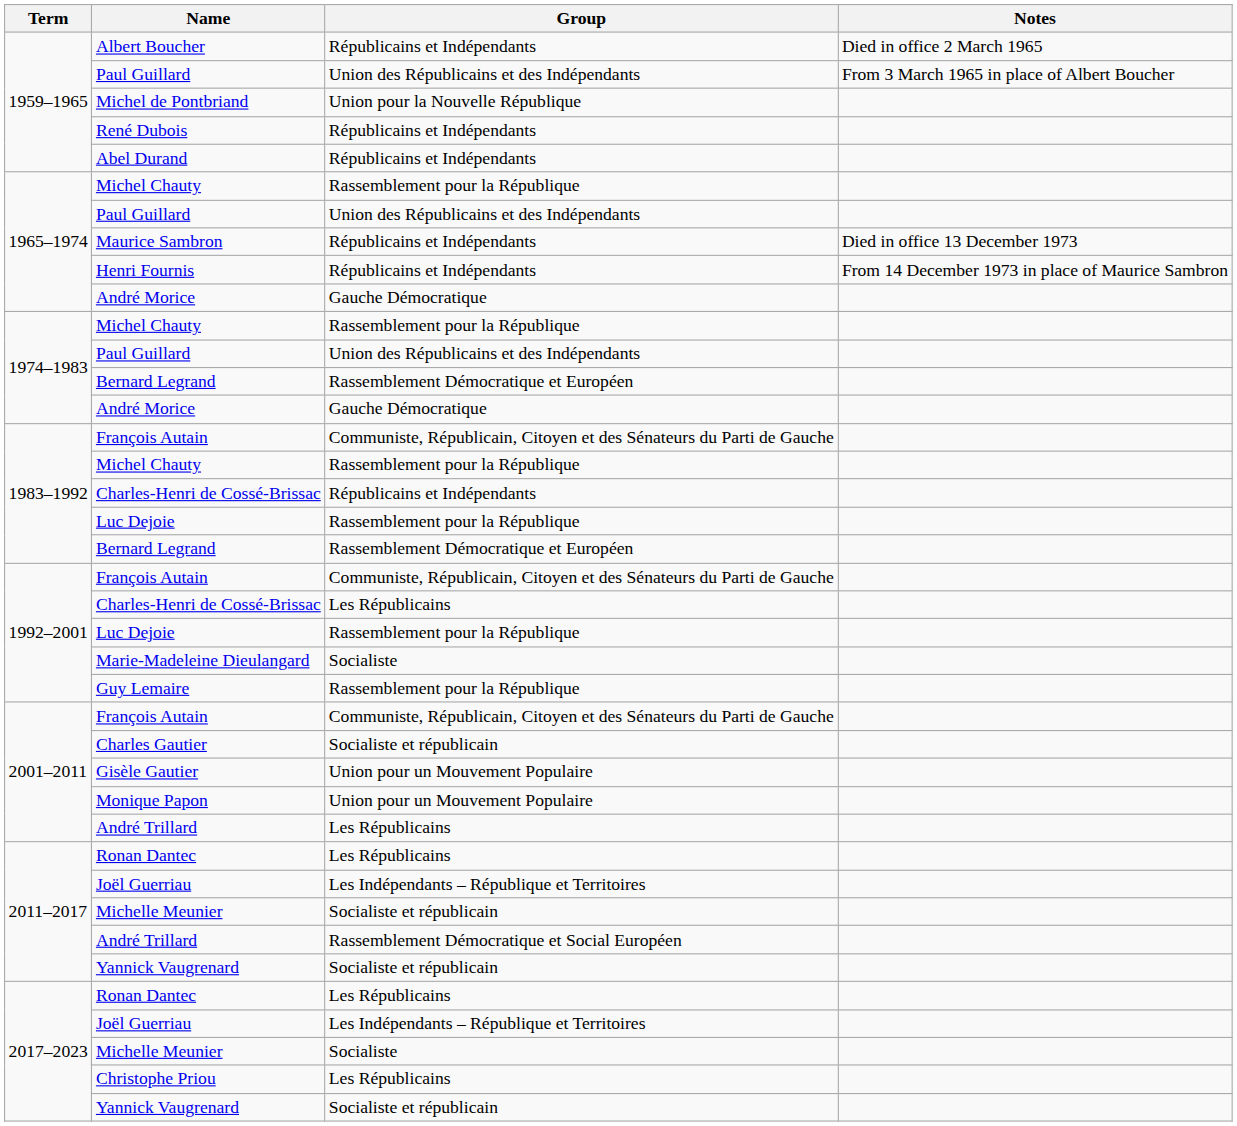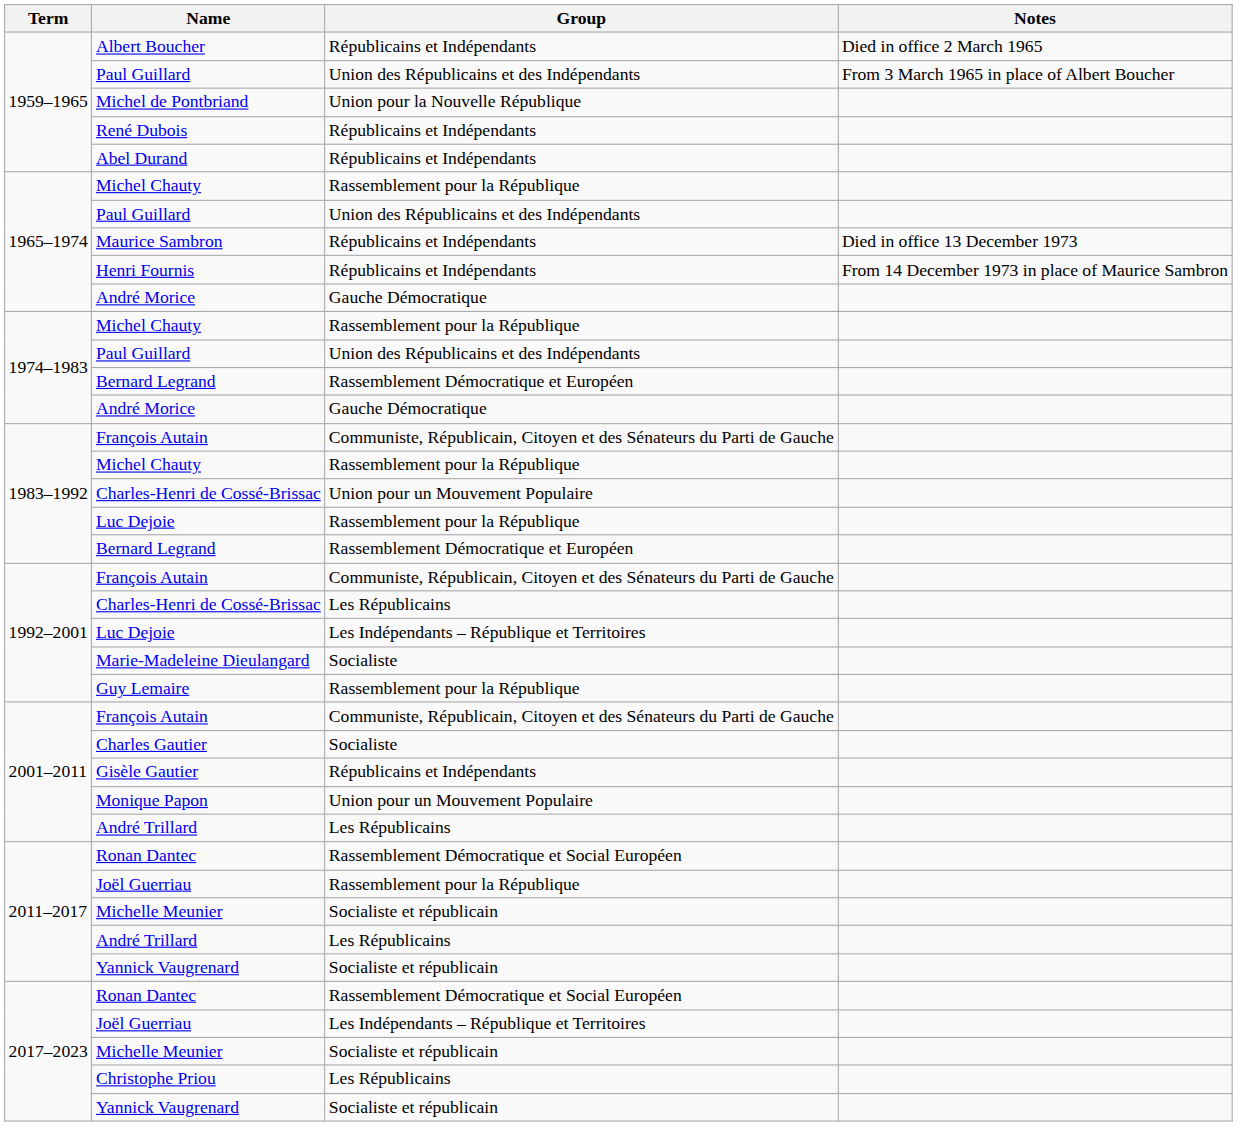 <table class="wikitable sortable">
 <tr>
 <th>Term</th>
 <th>Name</th>
 <th>Group</th>
 <th>Notes</th>
 </tr>
 <tr>
 <td rowspan=5>1959–1965</td>
 <td><a href='#'>Albert Boucher</a></td>
 <td>Républicains et Indépendants</td>
 <td>Died in office 2 March 1965</td>
 </tr>
 <tr>
 <td><a href='#'>Paul Guillard</a></td>
 <td>Union des Républicains et des Indépendants</td>
 <td>From 3 March 1965 in place of Albert Boucher</td>
 </tr>
 <tr>
 <td><a href='#'>Michel de Pontbriand</a></td>
 <td>Union pour la Nouvelle République</td>
 <td></td>
 </tr>
 <tr>
 <td><a href='#'>René Dubois</a></td>
 <td>Républicains et Indépendants</td>
 <td></td>
 </tr>
 <tr>
 <td><a href='#'>Abel Durand</a></td>
 <td>Républicains et Indépendants</td>
 <td></td>
 </tr>
 <tr>
 <td rowspan=5>1965–1974</td>
 <td><a href='#'>Michel Chauty</a></td>
 <td>Rassemblement pour la République</td>
 <td></td>
 </tr>
 <tr>
 <td><a href='#'>Paul Guillard</a></td>
 <td>Union des Républicains et des Indépendants</td>
 <td></td>
 </tr>
 <tr>
 <td><a href='#'>Maurice Sambron</a></td>
 <td>Républicains et Indépendants</td>
 <td>Died in office 13 December 1973</td>
 </tr>
 <tr>
 <td><a href='#'>Henri Fournis</a></td>
 <td>Républicains et Indépendants</td>
 <td>From 14 December 1973 in place of Maurice Sambron</td>
 </tr>
 <tr>
 <td><a href='#'>André Morice</a></td>
 <td>Gauche Démocratique</td>
 <td></td>
 </tr>
 <tr>
 <td rowspan=4>1974–1983</td>
 <td><a href='#'>Michel Chauty</a></td>
 <td>Rassemblement pour la République</td>
 <td></td>
 </tr>
 <tr>
 <td><a href='#'>Paul Guillard</a></td>
 <td>Union des Républicains et des Indépendants</td>
 <td></td>
 </tr>
 <tr>
 <td><a href='#'>Bernard Legrand</a></td>
 <td>Rassemblement Démocratique et Européen</td>
 <td></td>
 </tr>
 <tr>
 <td><a href='#'>André Morice</a></td>
 <td>Gauche Démocratique</td>
 <td></td>
 </tr>
 <tr>
 <td rowspan=5>1983–1992</td>
 <td><a href='#'>François Autain</a></td>
 <td>Communiste, Républicain, Citoyen et des Sénateurs du Parti de Gauche</td>
 <td></td>
 </tr>
 <tr>
 <td><a href='#'>Michel Chauty</a></td>
 <td>Rassemblement pour la République</td>
 <td></td>
 </tr>
 <tr>
 <td><a href='#'>Charles-Henri de Cossé-Brissac</a></td>
-<td>Républicains et Indépendants</td>
+<td>Union pour un Mouvement Populaire</td>
 <td></td>
 </tr>
 <tr>
 <td><a href='#'>Luc Dejoie</a></td>
 <td>Rassemblement pour la République</td>
 <td></td>
 </tr>
 <tr>
 <td><a href='#'>Bernard Legrand</a></td>
 <td>Rassemblement Démocratique et Européen</td>
 <td></td>
 </tr>
 <tr>
 <td rowspan=5>1992–2001</td>
 <td><a href='#'>François Autain</a></td>
 <td>Communiste, Républicain, Citoyen et des Sénateurs du Parti de Gauche</td>
 <td></td>
 </tr>
 <tr>
 <td><a href='#'>Charles-Henri de Cossé-Brissac</a></td>
 <td>Les Républicains</td>
 <td></td>
 </tr>
 <tr>
 <td><a href='#'>Luc Dejoie</a></td>
-<td>Rassemblement pour la République</td>
+<td>Les Indépendants – République et Territoires</td>
 <td></td>
 </tr>
 <tr>
 <td><a href='#'>Marie-Madeleine Dieulangard</a></td>
 <td>Socialiste</td>
 <td></td>
 </tr>
 <tr>
 <td><a href='#'>Guy Lemaire</a></td>
 <td>Rassemblement pour la République</td>
 <td></td>
 </tr>
 <tr>
 <td rowspan=5>2001–2011</td>
 <td><a href='#'>François Autain</a></td>
 <td>Communiste, Républicain, Citoyen et des Sénateurs du Parti de Gauche</td>
 <td></td>
 </tr>
 <tr>
 <td><a href='#'>Charles Gautier</a></td>
-<td>Socialiste et républicain</td>
+<td>Socialiste</td>
 <td></td>
 </tr>
 <tr>
 <td><a href='#'>Gisèle Gautier</a></td>
-<td>Union pour un Mouvement Populaire</td>
+<td>Républicains et Indépendants</td>
 <td></td>
 </tr>
 <tr>
 <td><a href='#'>Monique Papon</a></td>
 <td>Union pour un Mouvement Populaire</td>
 <td></td>
 </tr>
 <tr>
 <td><a href='#'>André Trillard</a></td>
 <td>Les Républicains</td>
 <td></td>
 </tr>
 <tr>
 <td rowspan=5>2011–2017</td>
 <td><a href='#'>Ronan Dantec</a></td>
+<td>Rassemblement Démocratique et Social Européen</td>
+<td></td>
+</tr>
+<tr>
+<td><a href='#'>Joël Guerriau</a></td>
+<td>Rassemblement pour la République</td>
+<td></td>
+</tr>
+<tr>
+<td><a href='#'>Michelle Meunier</a></td>
+<td>Socialiste et républicain</td>
+<td></td>
+</tr>
+<tr>
+<td><a href='#'>André Trillard</a></td>
 <td>Les Républicains</td>
+<td></td>
+</tr>
+<tr>
+<td><a href='#'>Yannick Vaugrenard</a></td>
+<td>Socialiste et républicain</td>
+<td></td>
+</tr>
+<tr>
+<td rowspan=5>2017–2023</td>
+<td><a href='#'>Ronan Dantec</a></td>
+<td>Rassemblement Démocratique et Social Européen</td>
 <td></td>
 </tr>
 <tr>
 <td><a href='#'>Joël Guerriau</a></td>
 <td>Les Indépendants – République et Territoires</td>
 <td></td>
 </tr>
 <tr>
 <td><a href='#'>Michelle Meunier</a></td>
 <td>Socialiste et républicain</td>
 <td></td>
 </tr>
 <tr>
-<td><a href='#'>André Trillard</a></td>
-<td>Rassemblement Démocratique et Social Européen</td>
-<td></td>
-</tr>
-<tr>
-<td><a href='#'>Yannick Vaugrenard</a></td>
-<td>Socialiste et républicain</td>
-<td></td>
-</tr>
-<tr>
-<td rowspan=5>2017–2023</td>
-<td><a href='#'>Ronan Dantec</a></td>
-<td>Les Républicains</td>
-<td></td>
-</tr>
-<tr>
-<td><a href='#'>Joël Guerriau</a></td>
-<td>Les Indépendants – République et Territoires</td>
-<td></td>
-</tr>
-<tr>
-<td><a href='#'>Michelle Meunier</a></td>
-<td>Socialiste</td>
-<td></td>
-</tr>
-<tr>
 <td><a href='#'>Christophe Priou</a></td>
 <td>Les Républicains</td>
 <td></td>
 </tr>
 <tr>
 <td><a href='#'>Yannick Vaugrenard</a></td>
 <td>Socialiste et républicain</td>
 <td></td>
 </tr>
 </table>
